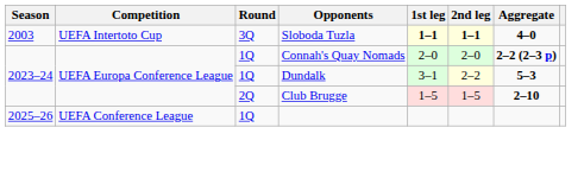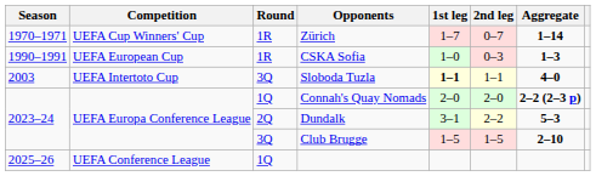 <table class="wikitable">
 <tr>
 <th>Season</th>
 <th>Competition</th>
 <th>Round</th>
 <th>Opponents</th>
 <th>1st leg</th>
 <th>2nd leg</th>
 <th>Aggregate</th>
 <th></th>
 </tr>
 <tr>
+<td rowspan="1"><a href='#'>1970–1971</a></td>
+<td rowspan="1"><a href='#'>UEFA Cup Winners' Cup</a></td>
+<td><a href='#'>1R</a></td>
+<td> <a href='#'>Zürich</a></td>
+<td bgcolor="#fdd" style="text-align:center;">1–7</td>
+<td bgcolor="#fdd" style="text-align:center;">0–7</td>
+<td style="text-align:center;"><strong>1–14</strong></td>
+<td></td>
+</tr>
+<tr>
+<td rowspan="1"><a href='#'>1990–1991</a></td>
+<td rowspan="1"><a href='#'>UEFA European Cup</a></td>
+<td><a href='#'>1R</a></td>
+<td> <a href='#'>CSKA Sofia</a></td>
+<td bgcolor="#dfd" style="text-align:center;">1–0</td>
+<td bgcolor="#fdd" style="text-align:center;">0–3</td>
+<td style="text-align:center;"><strong>1–3</strong></td>
+<td></td>
+</tr>
+<tr>
 <td rowspan="1"><a href='#'>2003</a></td>
 <td rowspan="1"><a href='#'>UEFA Intertoto Cup</a></td>
 <td><a href='#'>3Q</a></td>
 <td> <a href='#'>Sloboda Tuzla</a></td>
 <td bgcolor="#ffd" style="text-align:center;"><strong>1–1</strong></td>
-<td bgcolor="#ffd" style="text-align:center;"><strong>1–1 </strong></td>
+<td bgcolor="#ffd" style="text-align:center;">1–1 </td>
 <td style="text-align:center;"><strong>4–0</strong></td>
 <td></td>
 </tr>
 <tr>
 <td rowspan="3"><a href='#'>2023–24</a></td>
 <td rowspan="3"><a href='#'>UEFA Europa Conference League</a></td>
 <td><a href='#'>1Q</a></td>
 <td> <a href='#'>Connah's Quay Nomads</a></td>
 <td bgcolor="#dfd" style="text-align:center;">2–0</td>
 <td bgcolor="#dfd" style="text-align:center;">2–0</td>
 <td style="text-align:center;"><strong>2–2 (2–3 <a href='#'>p</a>)</strong></td>
 <td></td>
 </tr>
 <tr>
-<td><a href='#'>1Q</a></td>
+<td><a href='#'>2Q</a></td>
 <td> <a href='#'>Dundalk</a></td>
 <td bgcolor="#dfd" style="text-align:center;">3–1</td>
 <td bgcolor="#ffd" style="text-align:center;">2–2</td>
 <td style="text-align:center;"><strong>5–3</strong></td>
 <td></td>
 </tr>
 <tr>
-<td><a href='#'>2Q</a></td>
+<td><a href='#'>3Q</a></td>
 <td> <a href='#'>Club Brugge</a></td>
 <td bgcolor="#fdd" style="text-align:center;">1–5</td>
 <td bgcolor="#fdd" style="text-align:center;">1–5</td>
 <td style="text-align:center;"><strong>2–10</strong></td>
 <td></td>
 </tr>
 <tr>
 <td><a href='#'>2025–26</a></td>
 <td><a href='#'>UEFA Conference League</a></td>
 <td><a href='#'>1Q</a></td>
 <td></td>
 <td style="text-align:center;"></td>
 <td style="text-align:center;"></td>
 <td style="text-align:center;"></td>
 <td></td>
 </tr>
 </table>
